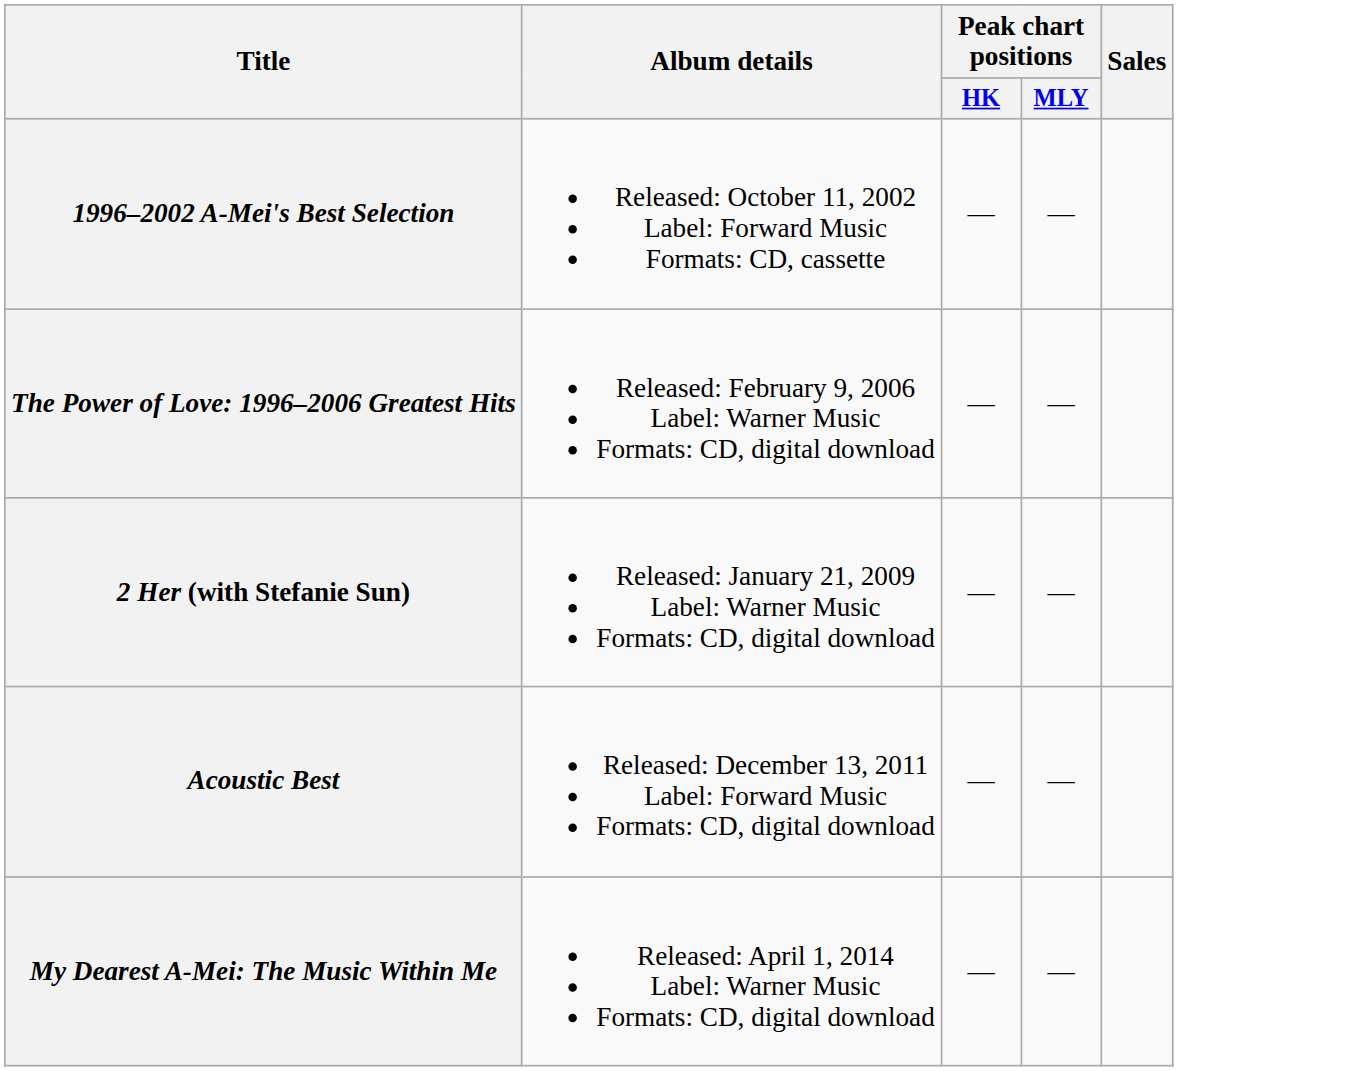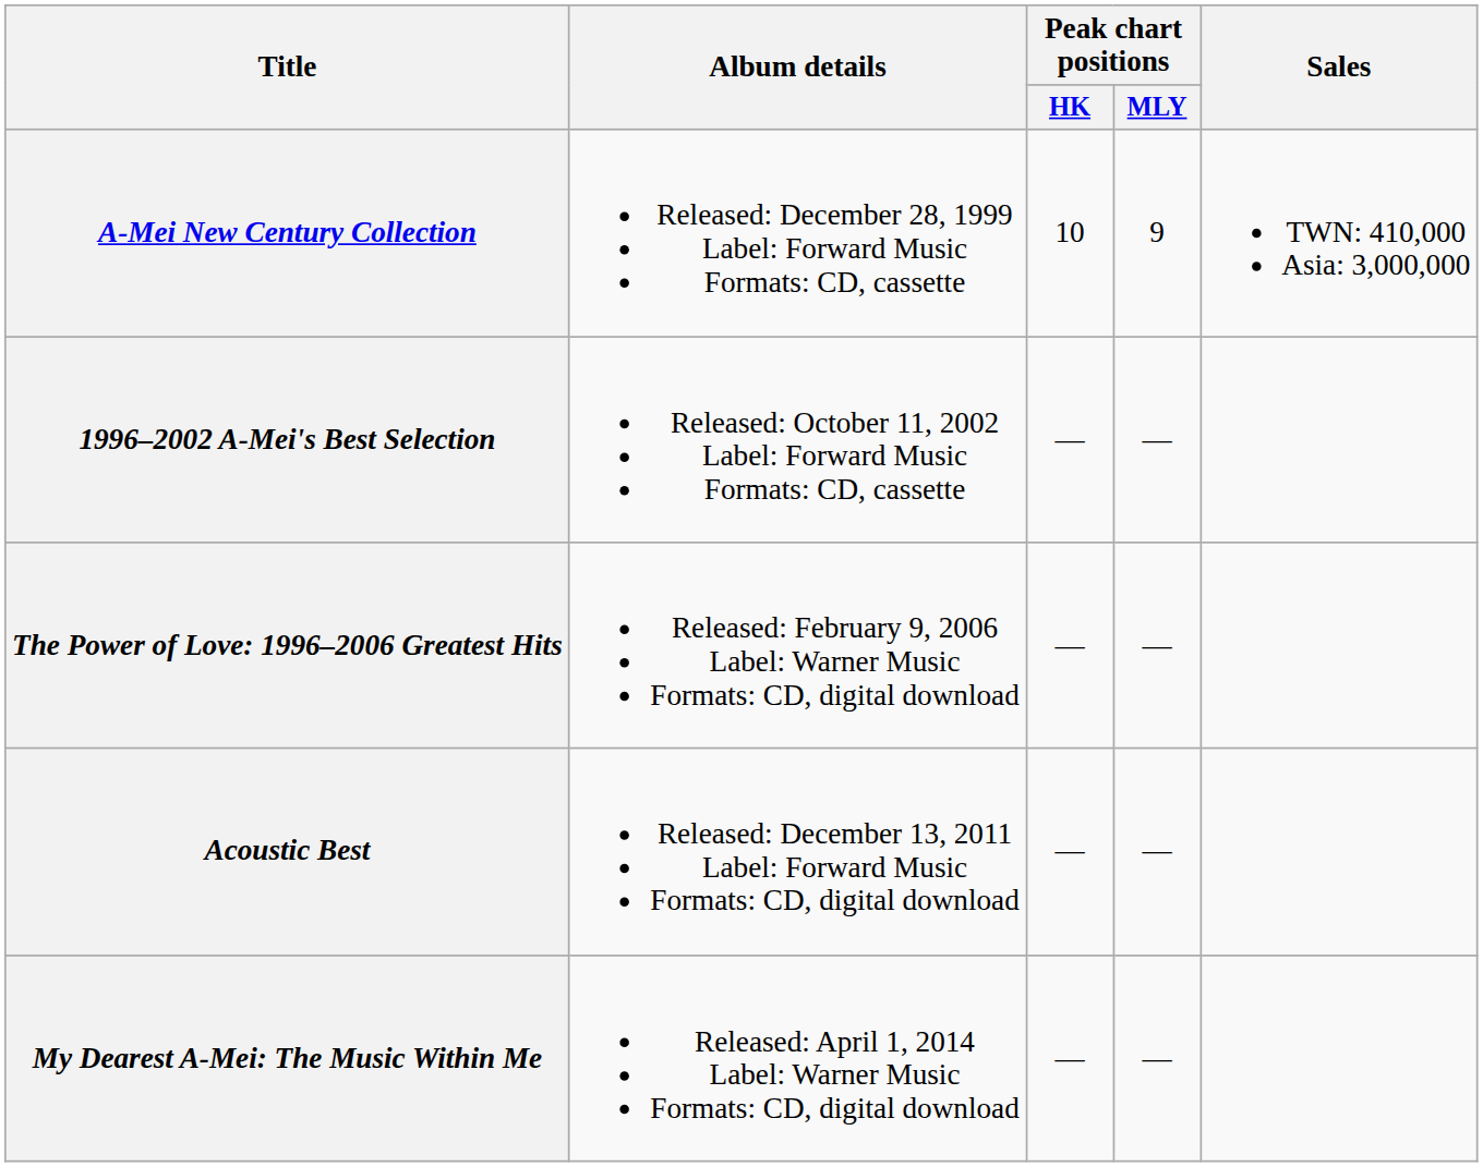 <table class="wikitable plainrowheaders" style="text-align:center;">
 <tr>
 <th rowspan="2">Title</th>
 <th rowspan="2">Album details</th>
 <th colspan="2" rowspan="1">Peak chart positions</th>
 <th rowspan="2" scope="col">Sales</th>
 </tr>
 <tr>
 <th scope="col" style="width:2.8em;font-size:90%;"><a href='#'>HK</a><br></th>
 <th scope="col" style="width:2.8em;font-size:90%;"><a href='#'>MLY</a><br></th>
 </tr>
 <tr>
+<th scope="row"><em><a href='#'>A-Mei New Century Collection</a></em></th>
+<td><br><ul><li>Released: December 28, 1999</li><li>Label: Forward Music</li><li>Formats: CD, cassette</li></ul></td>
+<td>10</td>
+<td>9</td>
+<td><br><ul><li>TWN: 410,000</li><li>Asia: 3,000,000</li></ul></td>
+</tr>
+<tr>
 <th scope="row"><em>1996–2002 A-Mei's Best Selection</em></th>
 <td><br><ul><li>Released: October 11, 2002</li><li>Label: Forward Music</li><li>Formats: CD, cassette</li></ul></td>
 <td>—</td>
 <td>—</td>
 <td></td>
 </tr>
 <tr>
 <th scope="row"><em>The Power of Love: 1996–2006 Greatest Hits</em></th>
 <td><br><ul><li>Released: February 9, 2006</li><li>Label: Warner Music</li><li>Formats: CD, digital download</li></ul></td>
-<td>—</td>
-<td>—</td>
-<td></td>
-</tr>
-<tr>
-<th scope="row"><em>2 Her</em> (with Stefanie Sun)</th>
-<td><br><ul><li>Released: January 21, 2009</li><li>Label: Warner Music</li><li>Formats: CD, digital download</li></ul></td>
 <td>—</td>
 <td>—</td>
 <td></td>
 </tr>
 <tr>
 <th scope="row"><em>Acoustic Best</em></th>
 <td><br><ul><li>Released: December 13, 2011</li><li>Label: Forward Music</li><li>Formats: CD, digital download</li></ul></td>
 <td>—</td>
 <td>—</td>
 <td></td>
 </tr>
 <tr>
 <th scope="row"><em>My Dearest A-Mei: The Music Within Me</em></th>
 <td><br><ul><li>Released: April 1, 2014</li><li>Label: Warner Music</li><li>Formats: CD, digital download</li></ul></td>
 <td>—</td>
 <td>—</td>
 <td></td>
 </tr>
 </table>
